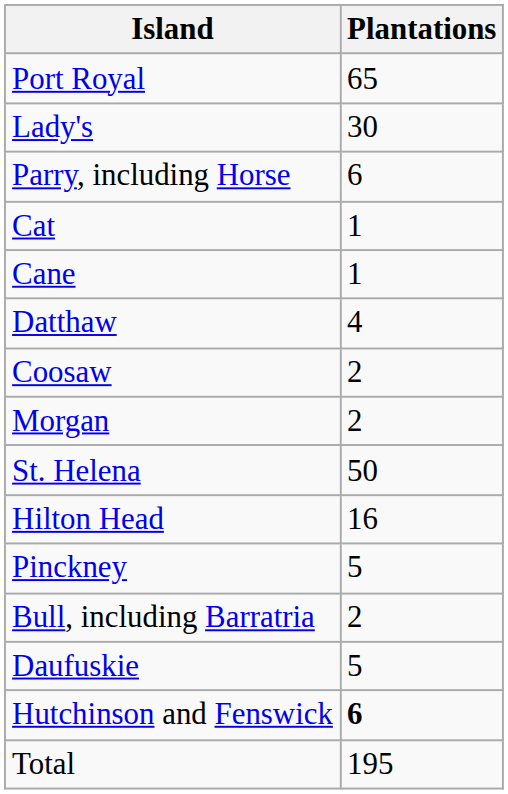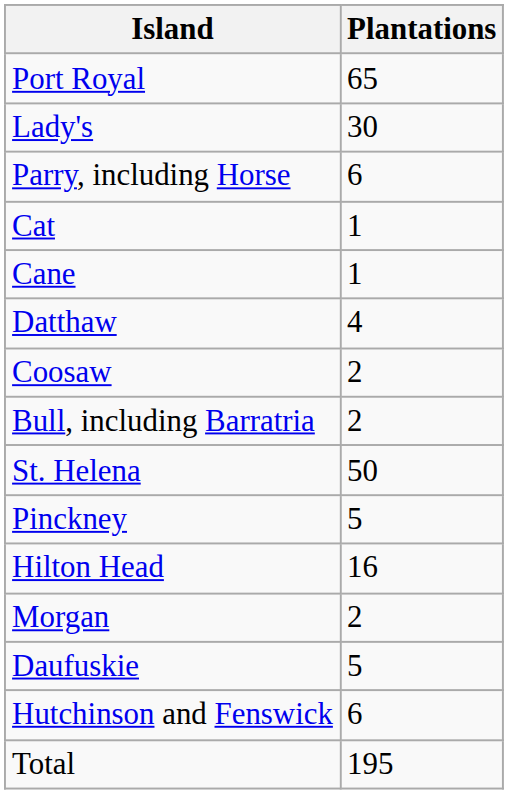 <table class="wikitable" border="1">
 <tr>
 <th>Island</th>
 <th>Plantations</th>
 </tr>
 <tr>
 <td><a href='#'>Port Royal</a></td>
 <td>65</td>
 </tr>
 <tr>
 <td><a href='#'>Lady's</a></td>
 <td>30</td>
 </tr>
 <tr>
 <td><a href='#'>Parry</a>, including <a href='#'>Horse</a></td>
 <td>6</td>
 </tr>
 <tr>
 <td><a href='#'>Cat</a></td>
 <td>1</td>
 </tr>
 <tr>
 <td><a href='#'>Cane</a></td>
 <td>1</td>
 </tr>
 <tr>
 <td><a href='#'>Datthaw</a></td>
 <td>4</td>
 </tr>
 <tr>
 <td><a href='#'>Coosaw</a></td>
 <td>2</td>
 </tr>
 <tr>
-<td><a href='#'>Morgan</a></td>
+<td><a href='#'>Bull</a>, including <a href='#'>Barratria</a></td>
 <td>2</td>
 </tr>
 <tr>
 <td><a href='#'>St. Helena</a></td>
 <td>50</td>
 </tr>
 <tr>
+<td><a href='#'>Pinckney</a></td>
+<td>5</td>
+</tr>
+<tr>
 <td><a href='#'>Hilton Head</a></td>
 <td>16</td>
 </tr>
 <tr>
-<td><a href='#'>Pinckney</a></td>
-<td>5</td>
-</tr>
-<tr>
-<td><a href='#'>Bull</a>, including <a href='#'>Barratria</a></td>
+<td><a href='#'>Morgan</a></td>
 <td>2</td>
 </tr>
 <tr>
 <td><a href='#'>Daufuskie</a></td>
 <td>5</td>
 </tr>
 <tr>
 <td><a href='#'>Hutchinson</a> and <a href='#'>Fenswick</a></td>
-<td><strong>6</strong></td>
+<td>6</td>
 </tr>
 <tr>
 <td>Total</td>
 <td>195</td>
 </tr>
 </table>
